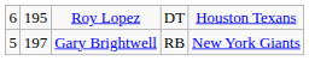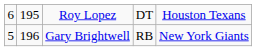 <table class="wikitable" style="text-align:center">
 <tr>
 <td>6</td>
 <td>195</td>
 <td><a href='#'>Roy Lopez</a></td>
 <td>DT</td>
 <td><a href='#'>Houston Texans</a></td>
 </tr>
 <tr>
 <td>5</td>
-<td>197</td>
+<td>196</td>
 <td><a href='#'>Gary Brightwell</a></td>
 <td>RB</td>
 <td><a href='#'>New York Giants</a></td>
 </tr>
 </table>
